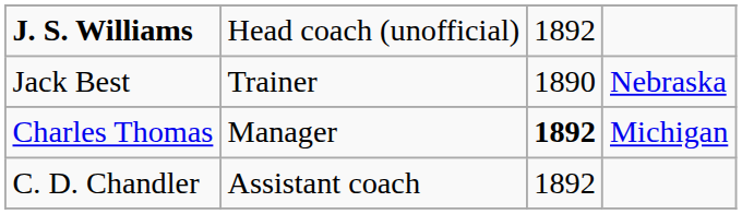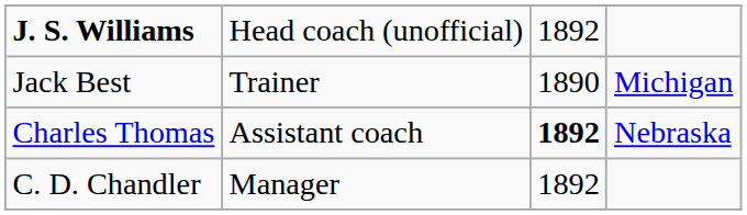 <table class="wikitable" style="font-size: 95%">
 <tr>
 </tr>
 <tr>
 <td><strong>J. S. Williams</strong></td>
 <td>Head coach (unofficial)</td>
 <td>1892</td>
 <td></td>
 </tr>
 <tr>
 <td>Jack Best</td>
 <td>Trainer</td>
 <td>1890</td>
+<td><a href='#'>Michigan</a></td>
+</tr>
+<tr>
+<td><a href='#'>Charles Thomas</a></td>
+<td>Assistant coach</td>
+<td><strong>1892</strong></td>
 <td><a href='#'>Nebraska</a></td>
 </tr>
 <tr>
-<td><a href='#'>Charles Thomas</a></td>
+<td>C. D. Chandler</td>
 <td>Manager</td>
-<td><strong>1892</strong></td>
-<td><a href='#'>Michigan</a></td>
-</tr>
-<tr>
-<td>C. D. Chandler</td>
-<td>Assistant coach</td>
 <td>1892</td>
 <td></td>
 </tr>
 </table>
